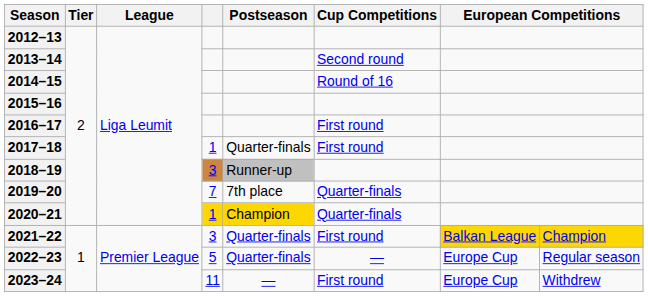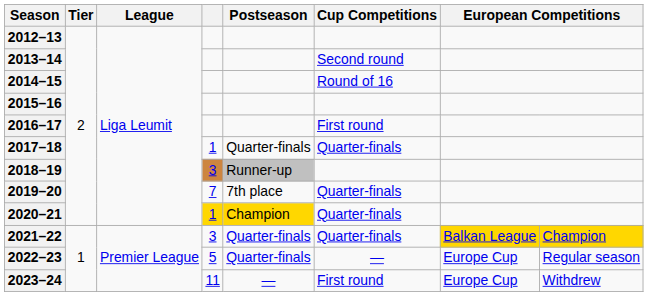 <table class="wikitable">
 <tr>
 <th>Season</th>
 <th>Tier</th>
 <th>League</th>
 <th></th>
 <th>Postseason</th>
 <th>Cup Competitions</th>
 <th colspan=2>European Competitions</th>
 </tr>
 <tr>
 <th>2012–13</th>
 <td rowspan=9 align=center>2</td>
 <td rowspan=9><a href='#'>Liga Leumit</a></td>
 <td></td>
 <td></td>
 <td></td>
 <td align=center colspan=2></td>
 </tr>
 <tr>
 <th>2013–14</th>
 <td></td>
 <td></td>
 <td><a href='#'>Second round</a></td>
 <td align=center colspan=2></td>
 </tr>
 <tr>
 <th>2014–15</th>
 <td></td>
 <td></td>
 <td><a href='#'>Round of 16</a></td>
 <td align=center colspan=2></td>
 </tr>
 <tr>
 <th>2015–16</th>
 <td></td>
 <td></td>
 <td></td>
 <td align=center colspan=2></td>
 </tr>
 <tr>
 <th>2016–17</th>
 <td></td>
 <td></td>
 <td><a href='#'>First round</a></td>
 <td align=center colspan=2></td>
 </tr>
 <tr>
 <th>2017–18</th>
 <td align=center><a href='#'>1</a></td>
 <td>Quarter-finals</td>
-<td><a href='#'>First round</a></td>
+<td><a href='#'>Quarter-finals</a></td>
 <td align=center colspan=2></td>
 </tr>
 <tr>
 <th>2018–19</th>
 <td bgcolor=Peru align=center><a href='#'>3</a></td>
 <td bgcolor=silver>Runner-up</td>
 <td></td>
 <td align=center colspan=2></td>
 </tr>
 <tr>
 <th>2019–20</th>
 <td align=center><a href='#'>7</a></td>
 <td>7th place</td>
 <td><a href='#'>Quarter-finals</a></td>
 <td align=center colspan=2></td>
 </tr>
 <tr>
 <th>2020–21</th>
 <td align=center bgcolor=gold><a href='#'>1</a></td>
 <td bgcolor=gold>Champion</td>
 <td><a href='#'>Quarter-finals</a></td>
 <td align=center colspan=2></td>
 </tr>
 <tr>
 <th>2021–22</th>
 <td rowspan=3 align=center>1</td>
 <td rowspan=3><a href='#'>Premier League</a></td>
 <td align=center><a href='#'>3</a></td>
 <td><a href='#'>Quarter-finals</a></td>
-<td><a href='#'>First round</a></td>
+<td><a href='#'>Quarter-finals</a></td>
 <td bgcolor=gold> <a href='#'>Balkan League</a></td>
 <td bgcolor=gold><a href='#'>Champion</a></td>
 </tr>
 <tr>
 <th>2022–23</th>
 <td align=center><a href='#'>5</a></td>
 <td><a href='#'>Quarter-finals</a></td>
 <td align=center><a href='#'>—</a></td>
 <td> <a href='#'>Europe Cup</a></td>
 <td><a href='#'>Regular season</a></td>
 </tr>
 <tr>
 <th>2023–24</th>
 <td align=center><a href='#'>11</a></td>
 <td align=center><a href='#'>—</a></td>
 <td><a href='#'>First round</a></td>
 <td> <a href='#'>Europe Cup</a></td>
 <td><a href='#'>Withdrew</a></td>
 </tr>
 </table>
